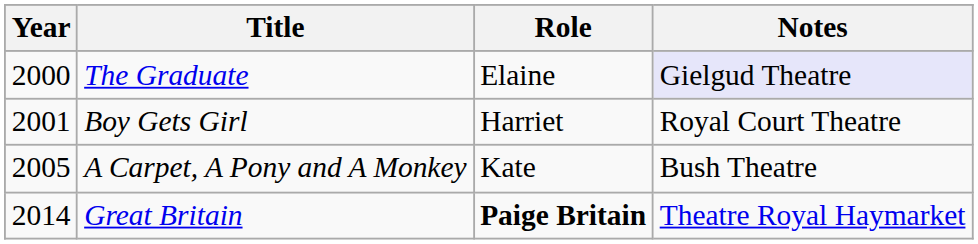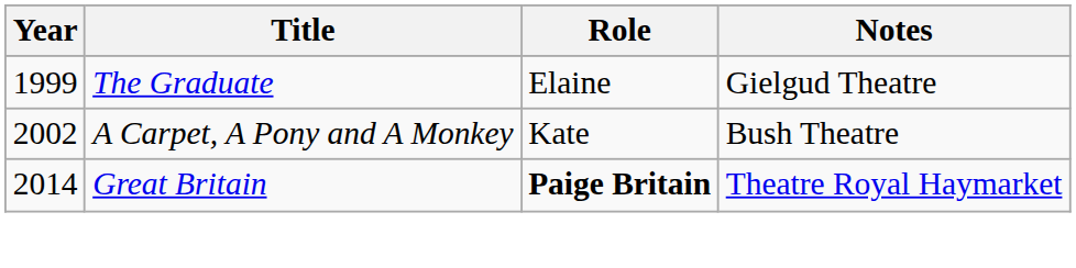 <table class="wikitable sortable">
 <tr>
 <th>Year</th>
 <th>Title</th>
 <th>Role</th>
 <th class="unsortable">Notes</th>
 </tr>
 <tr>
-<td>2000</td>
+<td>1999</td>
 <td><em><a href='#'>The Graduate</a></em></td>
 <td>Elaine</td>
-<td style="background: lavender;">Gielgud Theatre</td>
+<td>Gielgud Theatre</td>
 </tr>
 <tr>
-<td>2001</td>
-<td><em>Boy Gets Girl</em></td>
-<td>Harriet</td>
-<td>Royal Court Theatre</td>
-</tr>
-<tr>
-<td>2005</td>
+<td>2002</td>
 <td><em>A Carpet, A Pony and A Monkey</em></td>
 <td>Kate</td>
 <td>Bush Theatre</td>
 </tr>
 <tr>
 <td>2014</td>
 <td><em><a href='#'>Great Britain</a></em></td>
 <td><strong>Paige Britain</strong></td>
 <td><a href='#'>Theatre Royal Haymarket</a></td>
 </tr>
 </table>
